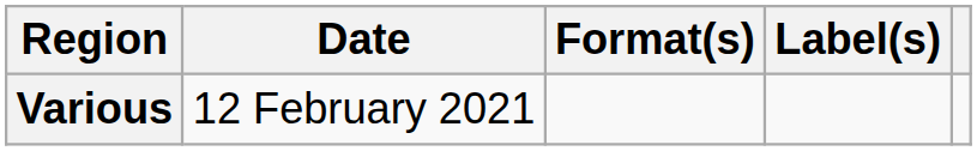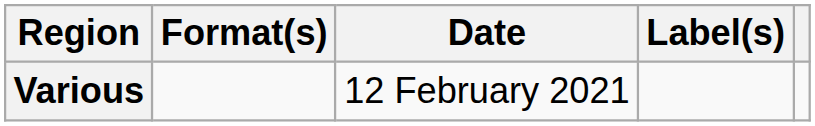 <table class="wikitable plainrowheaders">
 <tr>
 <th scope="col">Region</th>
+<th scope="col">Format(s)</th>
 <th scope="col">Date</th>
-<th scope="col">Format(s)</th>
 <th scope="col">Label(s)</th>
 <th scope="col"></th>
 </tr>
 <tr>
 <th scope="row">Various</th>
+<td></td>
 <td>12 February 2021</td>
-<td></td>
 <td></td>
 <td></td>
 </tr>
 </table>
